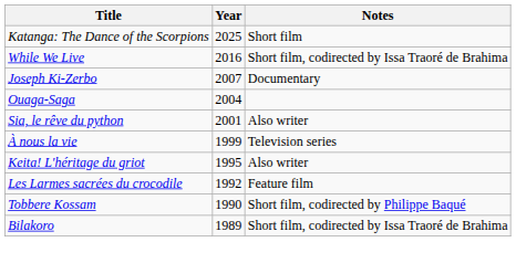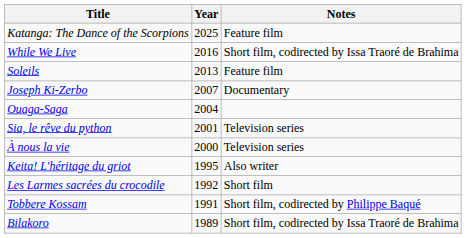 <table class=wikitable>
 <tr>
 <th>Title</th>
 <th>Year</th>
 <th>Notes</th>
 </tr>
 <tr>
 <td><em>Katanga: The Dance of the Scorpions</em></td>
 <td>2025</td>
-<td>Short film</td>
+<td>Feature film</td>
 </tr>
 <tr>
 <td><em><a href='#'>While We Live</a></em></td>
 <td>2016</td>
 <td>Short film, codirected by Issa Traoré de Brahima</td>
+</tr>
+<tr>
+<td><em><a href='#'>Soleils</a></em></td>
+<td>2013</td>
+<td>Feature film</td>
 </tr>
 <tr>
 <td><em><a href='#'>Joseph Ki-Zerbo</a></em></td>
 <td>2007</td>
 <td>Documentary</td>
 </tr>
 <tr>
 <td><em><a href='#'>Ouaga-Saga</a></em></td>
 <td>2004</td>
 <td></td>
 </tr>
 <tr>
 <td><em><a href='#'>Sia, le rêve du python</a></em></td>
 <td>2001</td>
-<td>Also writer</td>
+<td>Television series</td>
 </tr>
 <tr>
 <td><em><a href='#'>À nous la vie</a></em></td>
-<td>1999</td>
+<td>2000</td>
 <td>Television series</td>
 </tr>
 <tr>
 <td><em><a href='#'>Keita! L'héritage du griot</a></em></td>
 <td>1995</td>
 <td>Also writer</td>
 </tr>
 <tr>
 <td><em><a href='#'>Les Larmes sacrées du crocodile</a></em></td>
 <td>1992</td>
-<td>Feature film</td>
+<td>Short film</td>
 </tr>
 <tr>
 <td><em><a href='#'>Tobbere Kossam</a></em></td>
-<td>1990</td>
+<td>1991</td>
 <td>Short film, codirected by <a href='#'>Philippe Baqué</a></td>
 </tr>
 <tr>
 <td><em><a href='#'>Bilakoro</a></em></td>
 <td>1989</td>
 <td>Short film, codirected by Issa Traoré de Brahima</td>
 </tr>
 </table>
